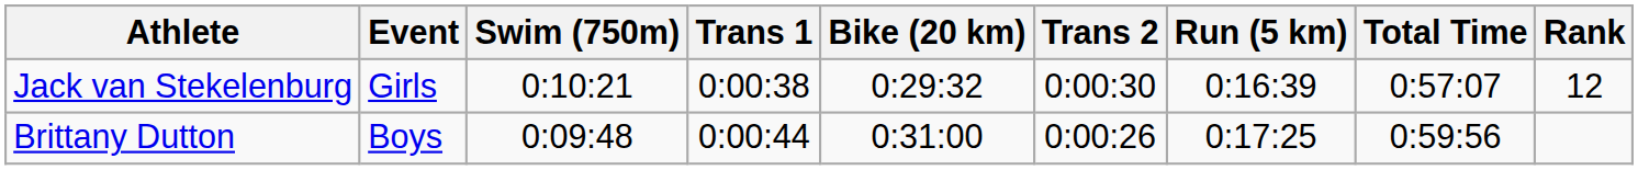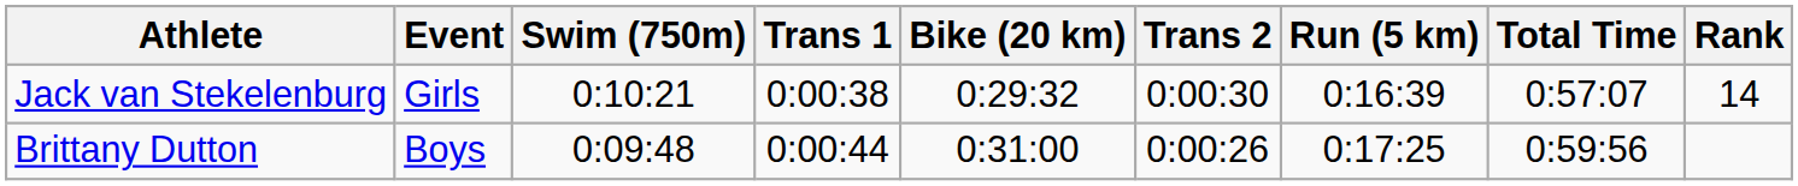 <table class="wikitable" style="font-size:90%;">
 <tr>
 <th>Athlete</th>
 <th>Event</th>
 <th>Swim (750m)</th>
 <th>Trans 1</th>
 <th>Bike (20 km)</th>
 <th>Trans 2</th>
 <th>Run (5 km)</th>
 <th>Total Time</th>
 <th>Rank</th>
 </tr>
 <tr align=center>
 <td align=left><a href='#'>Jack van Stekelenburg</a></td>
 <td align=left><a href='#'>Girls</a></td>
 <td>0:10:21</td>
 <td>0:00:38</td>
 <td>0:29:32</td>
 <td>0:00:30</td>
 <td>0:16:39</td>
 <td>0:57:07</td>
-<td>12</td>
+<td>14</td>
 </tr>
 <tr align=center>
 <td align=left><a href='#'>Brittany Dutton</a></td>
 <td align=left><a href='#'>Boys</a></td>
 <td>0:09:48</td>
 <td>0:00:44</td>
 <td>0:31:00</td>
 <td>0:00:26</td>
 <td>0:17:25</td>
 <td>0:59:56</td>
 <td></td>
 </tr>
 </table>
